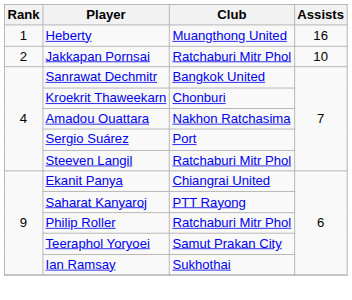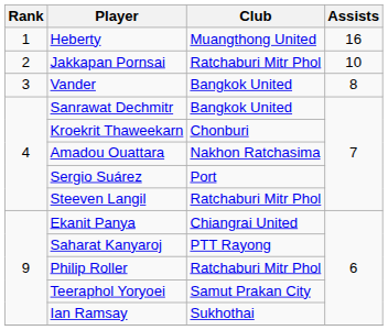 <table class="wikitable" style="text-align:center">
 <tr>
 <th>Rank</th>
 <th>Player</th>
 <th>Club</th>
 <th>Assists</th>
 </tr>
 <tr>
 <td>1</td>
 <td align="left"> <a href='#'>Heberty</a></td>
 <td align="left"><a href='#'>Muangthong United</a></td>
 <td>16</td>
 </tr>
 <tr>
 <td>2</td>
 <td align="left"> <a href='#'>Jakkapan Pornsai</a></td>
 <td align="left"><a href='#'>Ratchaburi Mitr Phol</a></td>
 <td>10</td>
+</tr>
+<tr>
+<td>3</td>
+<td align="left"> <a href='#'>Vander</a></td>
+<td align="left"><a href='#'>Bangkok United</a></td>
+<td>8</td>
 </tr>
 <tr>
 <td rowspan="5">4</td>
 <td align="left"> <a href='#'>Sanrawat Dechmitr</a></td>
 <td align="left"><a href='#'>Bangkok United</a></td>
 <td rowspan="5">7</td>
 </tr>
 <tr>
 <td align="left"> <a href='#'>Kroekrit Thaweekarn</a></td>
 <td align="left"><a href='#'>Chonburi</a></td>
 </tr>
 <tr>
 <td align="left"> <a href='#'>Amadou Ouattara</a></td>
 <td align="left"><a href='#'>Nakhon Ratchasima</a></td>
 </tr>
 <tr>
 <td align="left"> <a href='#'>Sergio Suárez</a></td>
 <td align="left"><a href='#'>Port</a></td>
 </tr>
 <tr>
 <td align="left"> <a href='#'>Steeven Langil</a></td>
 <td align="left"><a href='#'>Ratchaburi Mitr Phol</a></td>
 </tr>
 <tr>
 <td rowspan="5">9</td>
 <td align="left"> <a href='#'>Ekanit Panya</a></td>
 <td align="left"><a href='#'>Chiangrai United</a></td>
 <td rowspan="5">6</td>
 </tr>
 <tr>
 <td align="left"> <a href='#'>Saharat Kanyaroj</a></td>
 <td align="left"><a href='#'>PTT Rayong</a></td>
 </tr>
 <tr>
 <td align="left"> <a href='#'>Philip Roller</a></td>
 <td align="left"><a href='#'>Ratchaburi Mitr Phol</a></td>
 </tr>
 <tr>
 <td align="left"> <a href='#'>Teeraphol Yoryoei</a></td>
 <td align="left"><a href='#'>Samut Prakan City</a></td>
 </tr>
 <tr>
 <td align="left"> <a href='#'>Ian Ramsay</a></td>
 <td align="left"><a href='#'>Sukhothai</a></td>
 </tr>
 <tr>
 </tr>
 </table>
